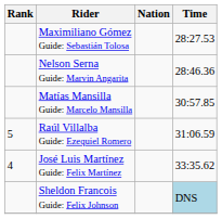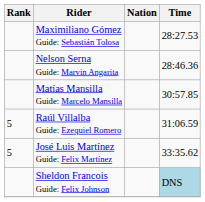 <table class="wikitable sortable" style="font-size:95%" style="width:35em;" style="text-align:center">
 <tr>
 <th>Rank</th>
 <th>Rider</th>
 <th>Nation</th>
 <th>Time</th>
 </tr>
 <tr>
 <td></td>
 <td align=left><a href='#'>Maximiliano Gómez</a><br><small>Guide: <a href='#'>Sebastián Tolosa</a></small></td>
 <td align=left></td>
 <td>28:27.53</td>
 </tr>
 <tr>
 <td></td>
 <td align=left><a href='#'>Nelson Serna</a><br><small>Guide: <a href='#'>Marvin Angarita</a></small></td>
 <td align=left></td>
 <td>28:46.36</td>
 </tr>
 <tr>
 <td></td>
 <td align=left><a href='#'>Matías Mansilla</a><br><small>Guide: <a href='#'>Marcelo Mansilla</a></small></td>
 <td align=left></td>
 <td>30:57.85</td>
 </tr>
 <tr>
 <td>5</td>
 <td align=left><a href='#'>Raúl Villalba</a><br><small>Guide: <a href='#'>Ezequiel Romero</a></small></td>
 <td align=left></td>
 <td>31:06.59</td>
 </tr>
 <tr>
-<td>4</td>
+<td>5</td>
 <td align=left><a href='#'>José Luis Martínez</a><br><small>Guide: <a href='#'>Felix Martínez</a></small></td>
 <td align=left></td>
 <td>33:35.62</td>
 </tr>
 <tr>
 <td></td>
 <td align=left><a href='#'>Sheldon Francois</a><br><small>Guide: <a href='#'>Felix Johnson</a></small></td>
 <td align=left></td>
 <td style="background: lightblue;">DNS</td>
 </tr>
 <tr>
 </tr>
 </table>
